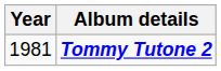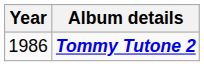 <table class="wikitable" style="text-align:center;">
 <tr>
 <th rowspan="2">Year</th>
 <th rowspan="2">Album details</th>
 </tr>
 <tr style="font-size:smaller;">
 </tr>
 <tr>
-<td>1981</td>
+<td>1986</td>
 <td align="left"><strong><em><a href='#'>Tommy Tutone 2</a></em></strong></td>
 </tr>
 </table>
